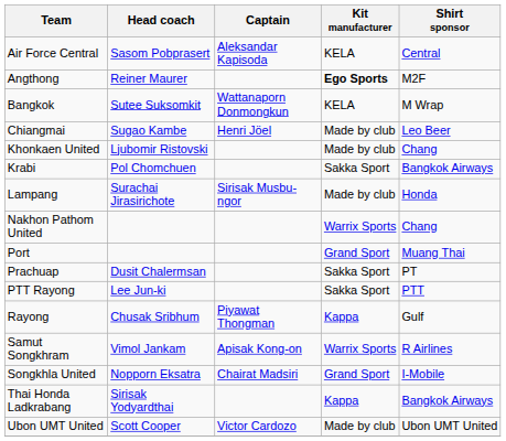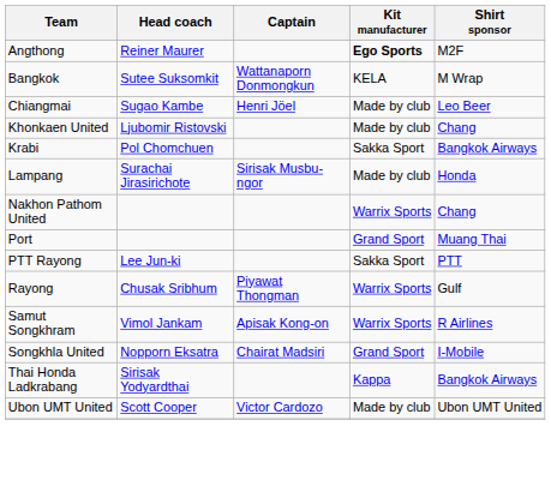 <table class="wikitable sortable" style="text-align: left;">
 <tr>
 <th width="130">Team</th>
 <th width="135">Head coach</th>
 <th width="135">Captain</th>
 <th>Kit<br><small>manufacturer</small></th>
 <th>Shirt<br><small>sponsor</small></th>
-</tr>
-<tr>
-<td>Air Force Central</td>
-<td> <a href='#'>Sasom Pobprasert</a></td>
-<td> <a href='#'>Aleksandar Kapisoda</a></td>
-<td>KELA</td>
-<td><a href='#'>Central</a></td>
 </tr>
 <tr>
 <td>Angthong</td>
 <td> <a href='#'>Reiner Maurer</a></td>
 <td> </td>
 <td><strong>Ego Sports</strong></td>
 <td>M2F</td>
 </tr>
 <tr>
 <td>Bangkok</td>
 <td> <a href='#'>Sutee Suksomkit</a></td>
 <td> <a href='#'>Wattanaporn Donmongkun</a></td>
 <td>KELA</td>
 <td>M Wrap</td>
 </tr>
 <tr>
 <td>Chiangmai</td>
 <td> <a href='#'>Sugao Kambe</a></td>
 <td> <a href='#'>Henri Jöel</a></td>
 <td>Made by club</td>
 <td><a href='#'>Leo Beer</a></td>
 </tr>
 <tr>
 <td>Khonkaen United</td>
 <td> <a href='#'>Ljubomir Ristovski</a></td>
 <td> </td>
 <td>Made by club</td>
 <td><a href='#'>Chang</a></td>
 </tr>
 <tr>
 <td>Krabi</td>
 <td> <a href='#'>Pol Chomchuen</a></td>
 <td> </td>
 <td>Sakka Sport</td>
 <td><a href='#'>Bangkok Airways</a></td>
 </tr>
 <tr>
 <td>Lampang</td>
 <td> <a href='#'>Surachai Jirasirichote</a></td>
 <td> <a href='#'>Sirisak Musbu-ngor</a></td>
 <td>Made by club</td>
 <td><a href='#'>Honda</a></td>
 </tr>
 <tr>
 <td>Nakhon Pathom United</td>
 <td> </td>
 <td> </td>
 <td><a href='#'>Warrix Sports</a></td>
 <td><a href='#'>Chang</a></td>
 </tr>
 <tr>
 <td>Port</td>
 <td> </td>
 <td> </td>
 <td><a href='#'>Grand Sport</a></td>
 <td><a href='#'>Muang Thai</a></td>
 </tr>
 <tr>
-<td>Prachuap</td>
-<td> <a href='#'>Dusit Chalermsan</a></td>
-<td> </td>
-<td>Sakka Sport</td>
-<td>PT</td>
-</tr>
-<tr>
 <td>PTT Rayong</td>
 <td> <a href='#'>Lee Jun-ki</a></td>
 <td> </td>
 <td>Sakka Sport</td>
 <td><a href='#'>PTT</a></td>
 </tr>
 <tr>
 <td>Rayong</td>
 <td> <a href='#'>Chusak Sribhum</a></td>
 <td> <a href='#'>Piyawat Thongman</a></td>
-<td><a href='#'>Kappa</a></td>
+<td><a href='#'>Warrix Sports</a></td>
 <td>Gulf</td>
 </tr>
 <tr>
 <td>Samut Songkhram</td>
 <td> <a href='#'>Vimol Jankam</a></td>
 <td> <a href='#'>Apisak Kong-on</a></td>
 <td><a href='#'>Warrix Sports</a></td>
 <td><a href='#'>R Airlines</a></td>
 </tr>
 <tr>
 <td>Songkhla United</td>
 <td> <a href='#'>Nopporn Eksatra</a></td>
 <td> <a href='#'>Chairat Madsiri</a></td>
 <td><a href='#'>Grand Sport</a></td>
 <td><a href='#'>I-Mobile</a></td>
 </tr>
 <tr>
 <td>Thai Honda Ladkrabang</td>
 <td> <a href='#'>Sirisak Yodyardthai</a></td>
 <td> </td>
 <td><a href='#'>Kappa</a></td>
 <td><a href='#'>Bangkok Airways</a></td>
 </tr>
 <tr>
 <td>Ubon UMT United</td>
 <td>  <a href='#'>Scott Cooper</a></td>
 <td> <a href='#'>Victor Cardozo</a></td>
 <td>Made by club</td>
 <td>Ubon UMT United</td>
 </tr>
 <tr>
 </tr>
 </table>
